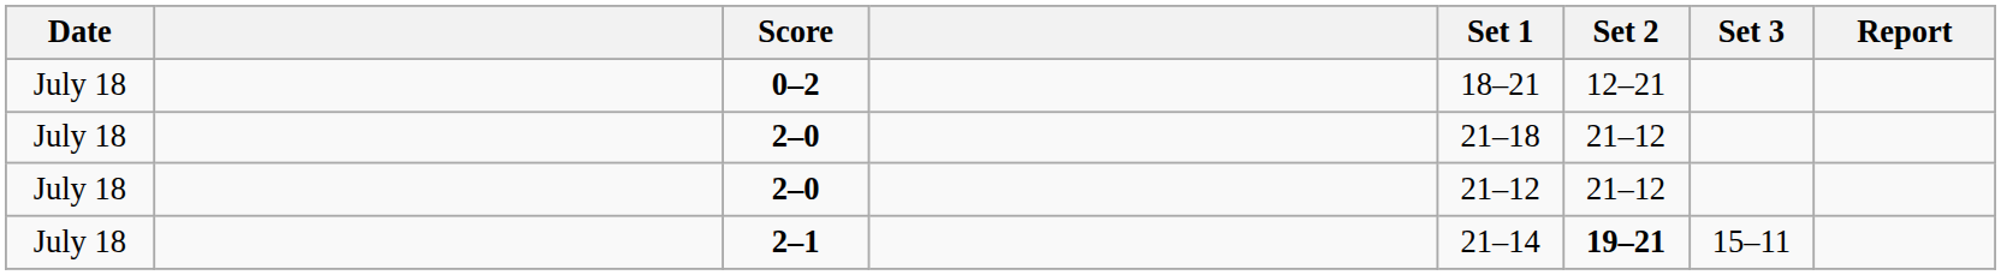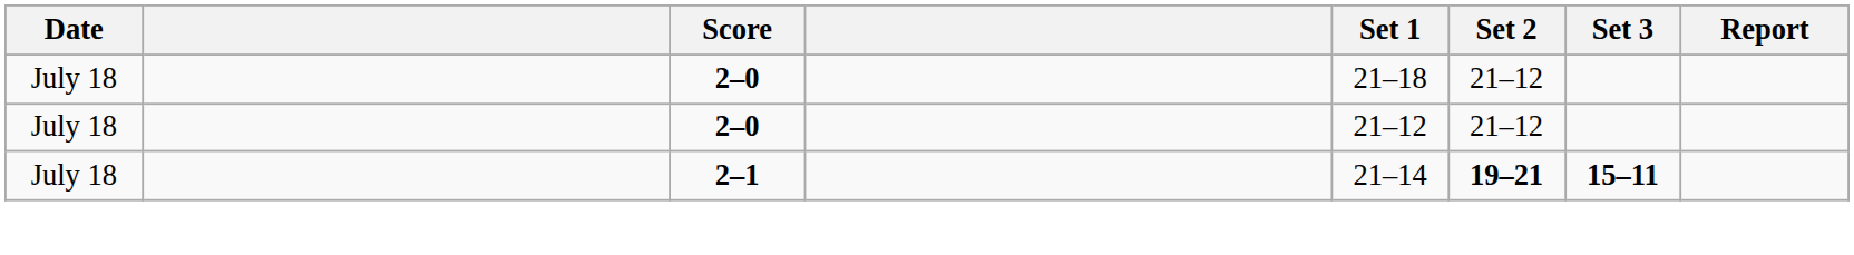 <table class="wikitable" style="text-align: center; font-size:90% ">
 <tr>
 <th width="60">Date</th>
 <th align="right" width="250"></th>
 <th width="60">Score</th>
 <th align="left" width="250"></th>
 <th width="50">Set 1</th>
 <th width="50">Set 2</th>
 <th width="50">Set 3</th>
 <th width="75">Report</th>
-</tr>
-<tr>
-<td>July 18</td>
-<td align=left></td>
-<td align=center><strong>0–2</strong></td>
-<td align=left><strong></strong></td>
-<td>18–21</td>
-<td>12–21</td>
-<td></td>
-<td></td>
 </tr>
 <tr>
 <td>July 18</td>
 <td align=left><strong></strong></td>
 <td align=center><strong>2–0</strong></td>
 <td align=left></td>
 <td>21–18</td>
 <td>21–12</td>
 <td></td>
 <td></td>
 </tr>
 <tr>
 <td>July 18</td>
 <td align=left><strong></strong></td>
 <td align=center><strong>2–0</strong></td>
 <td align=left></td>
 <td>21–12</td>
 <td>21–12</td>
 <td></td>
 <td></td>
 </tr>
 <tr>
 <td>July 18</td>
 <td align=left><strong></strong></td>
 <td align=center><strong>2–1</strong></td>
 <td align=left></td>
 <td>21–14</td>
 <td><strong>19–21</strong></td>
-<td>15–11</td>
+<td><strong>15–11</strong></td>
 <td></td>
 </tr>
 </table>
